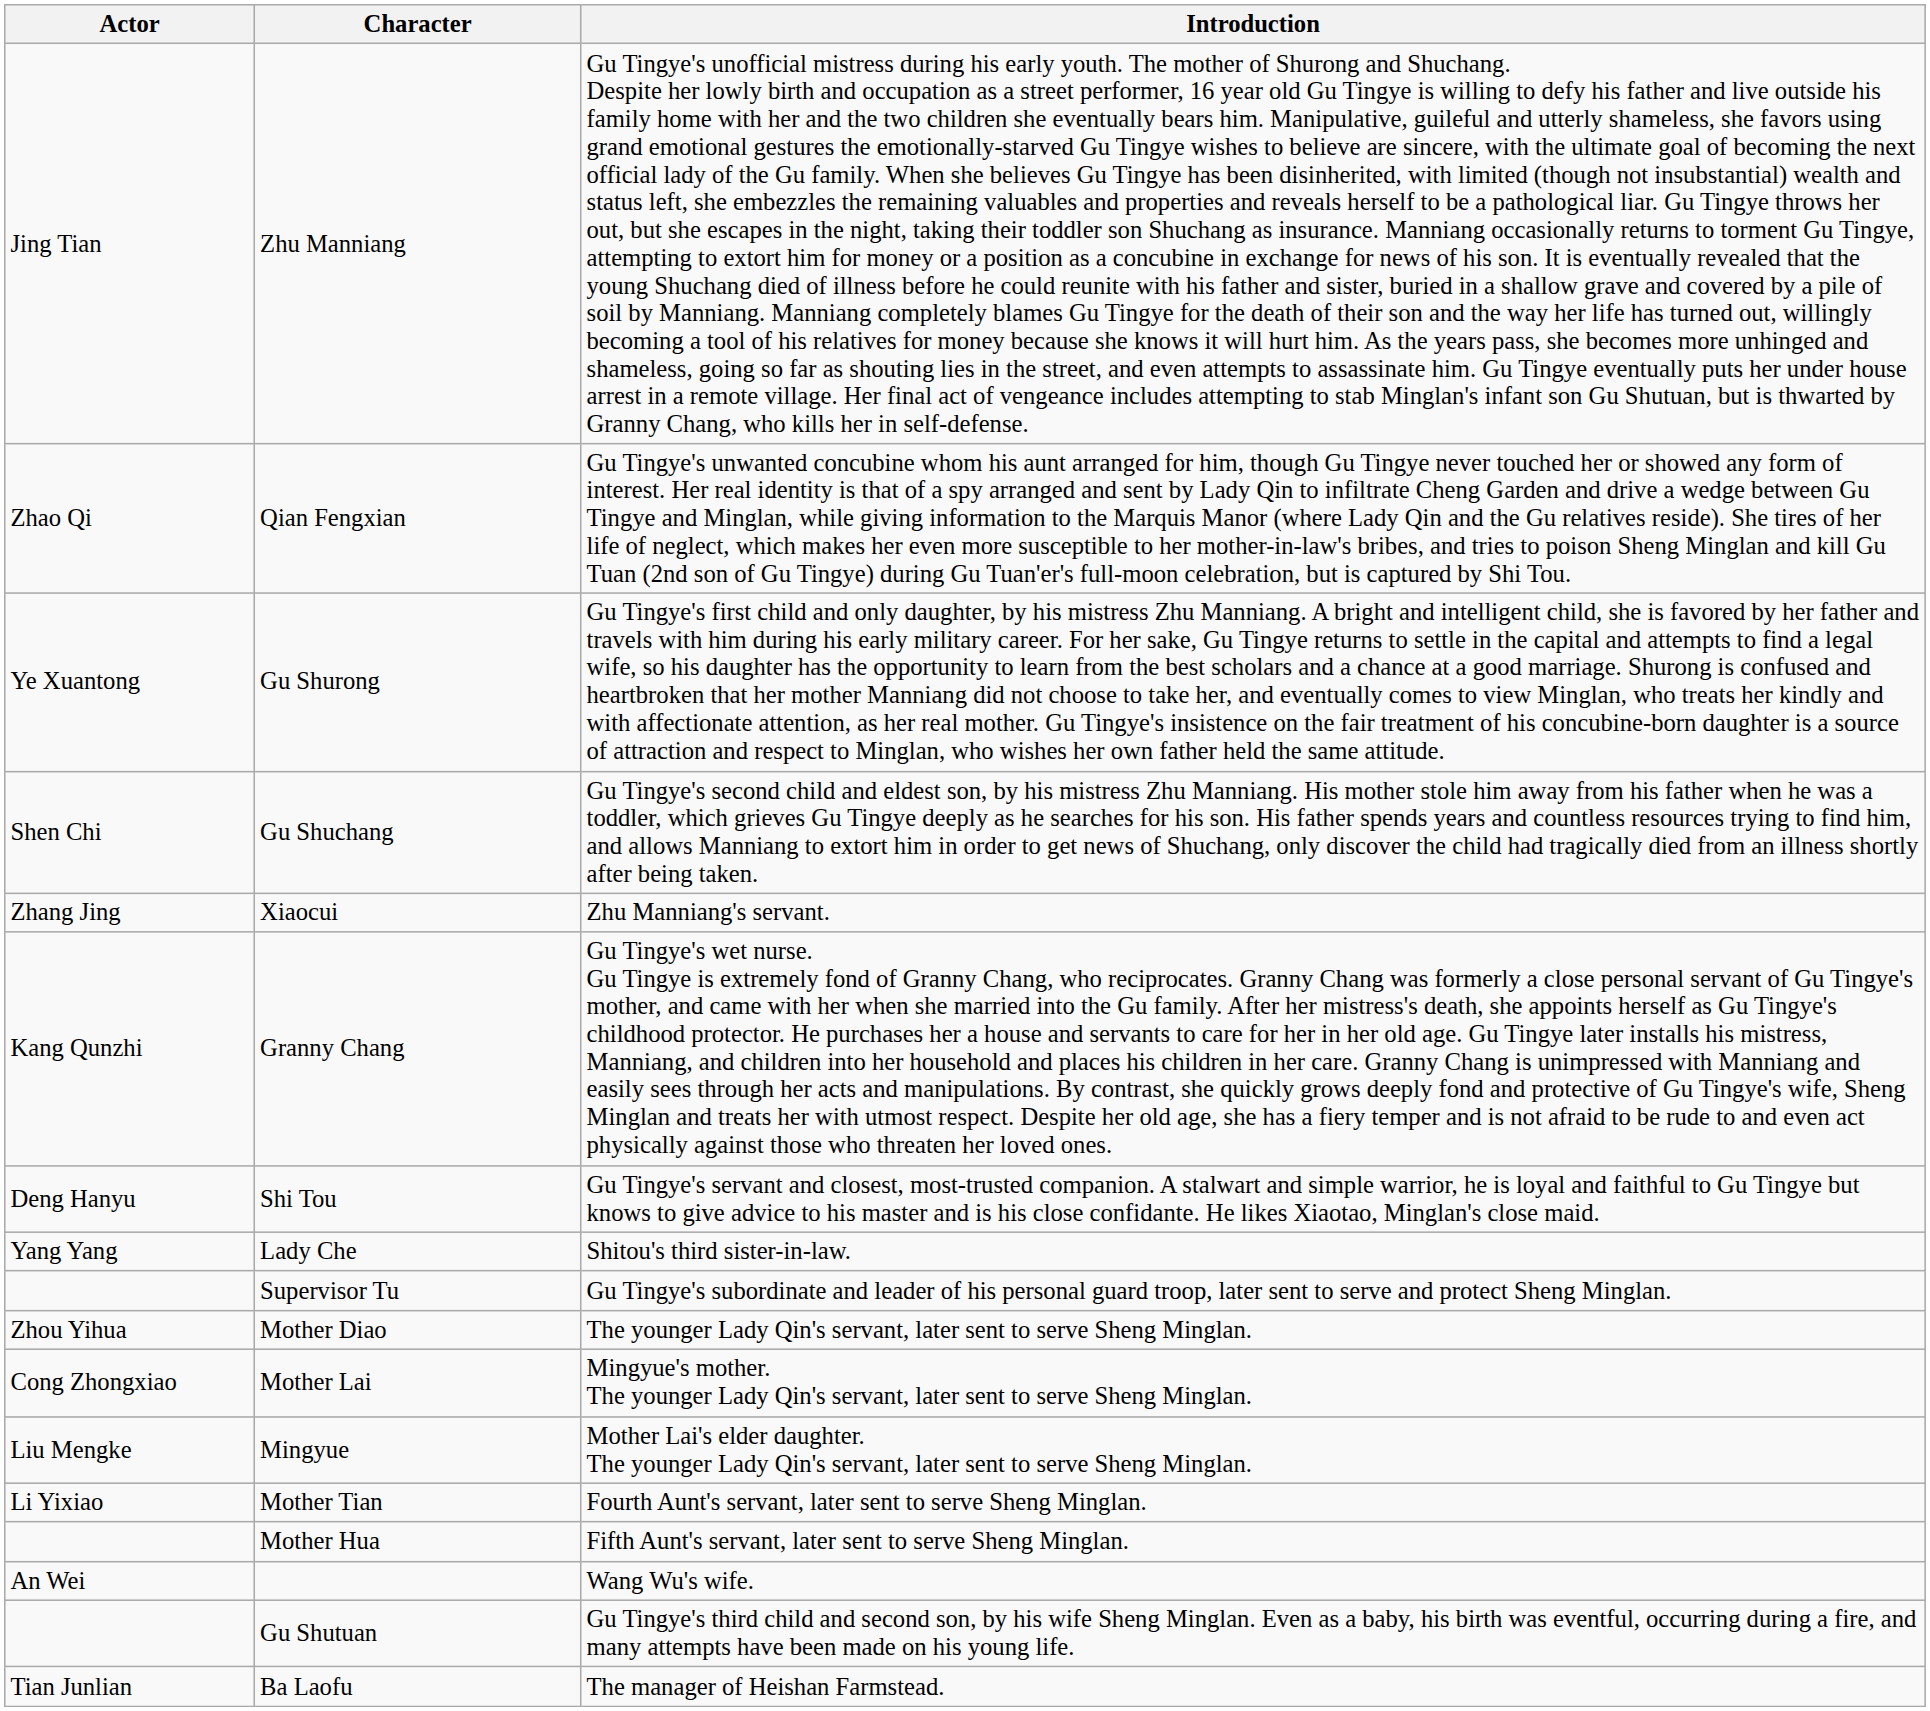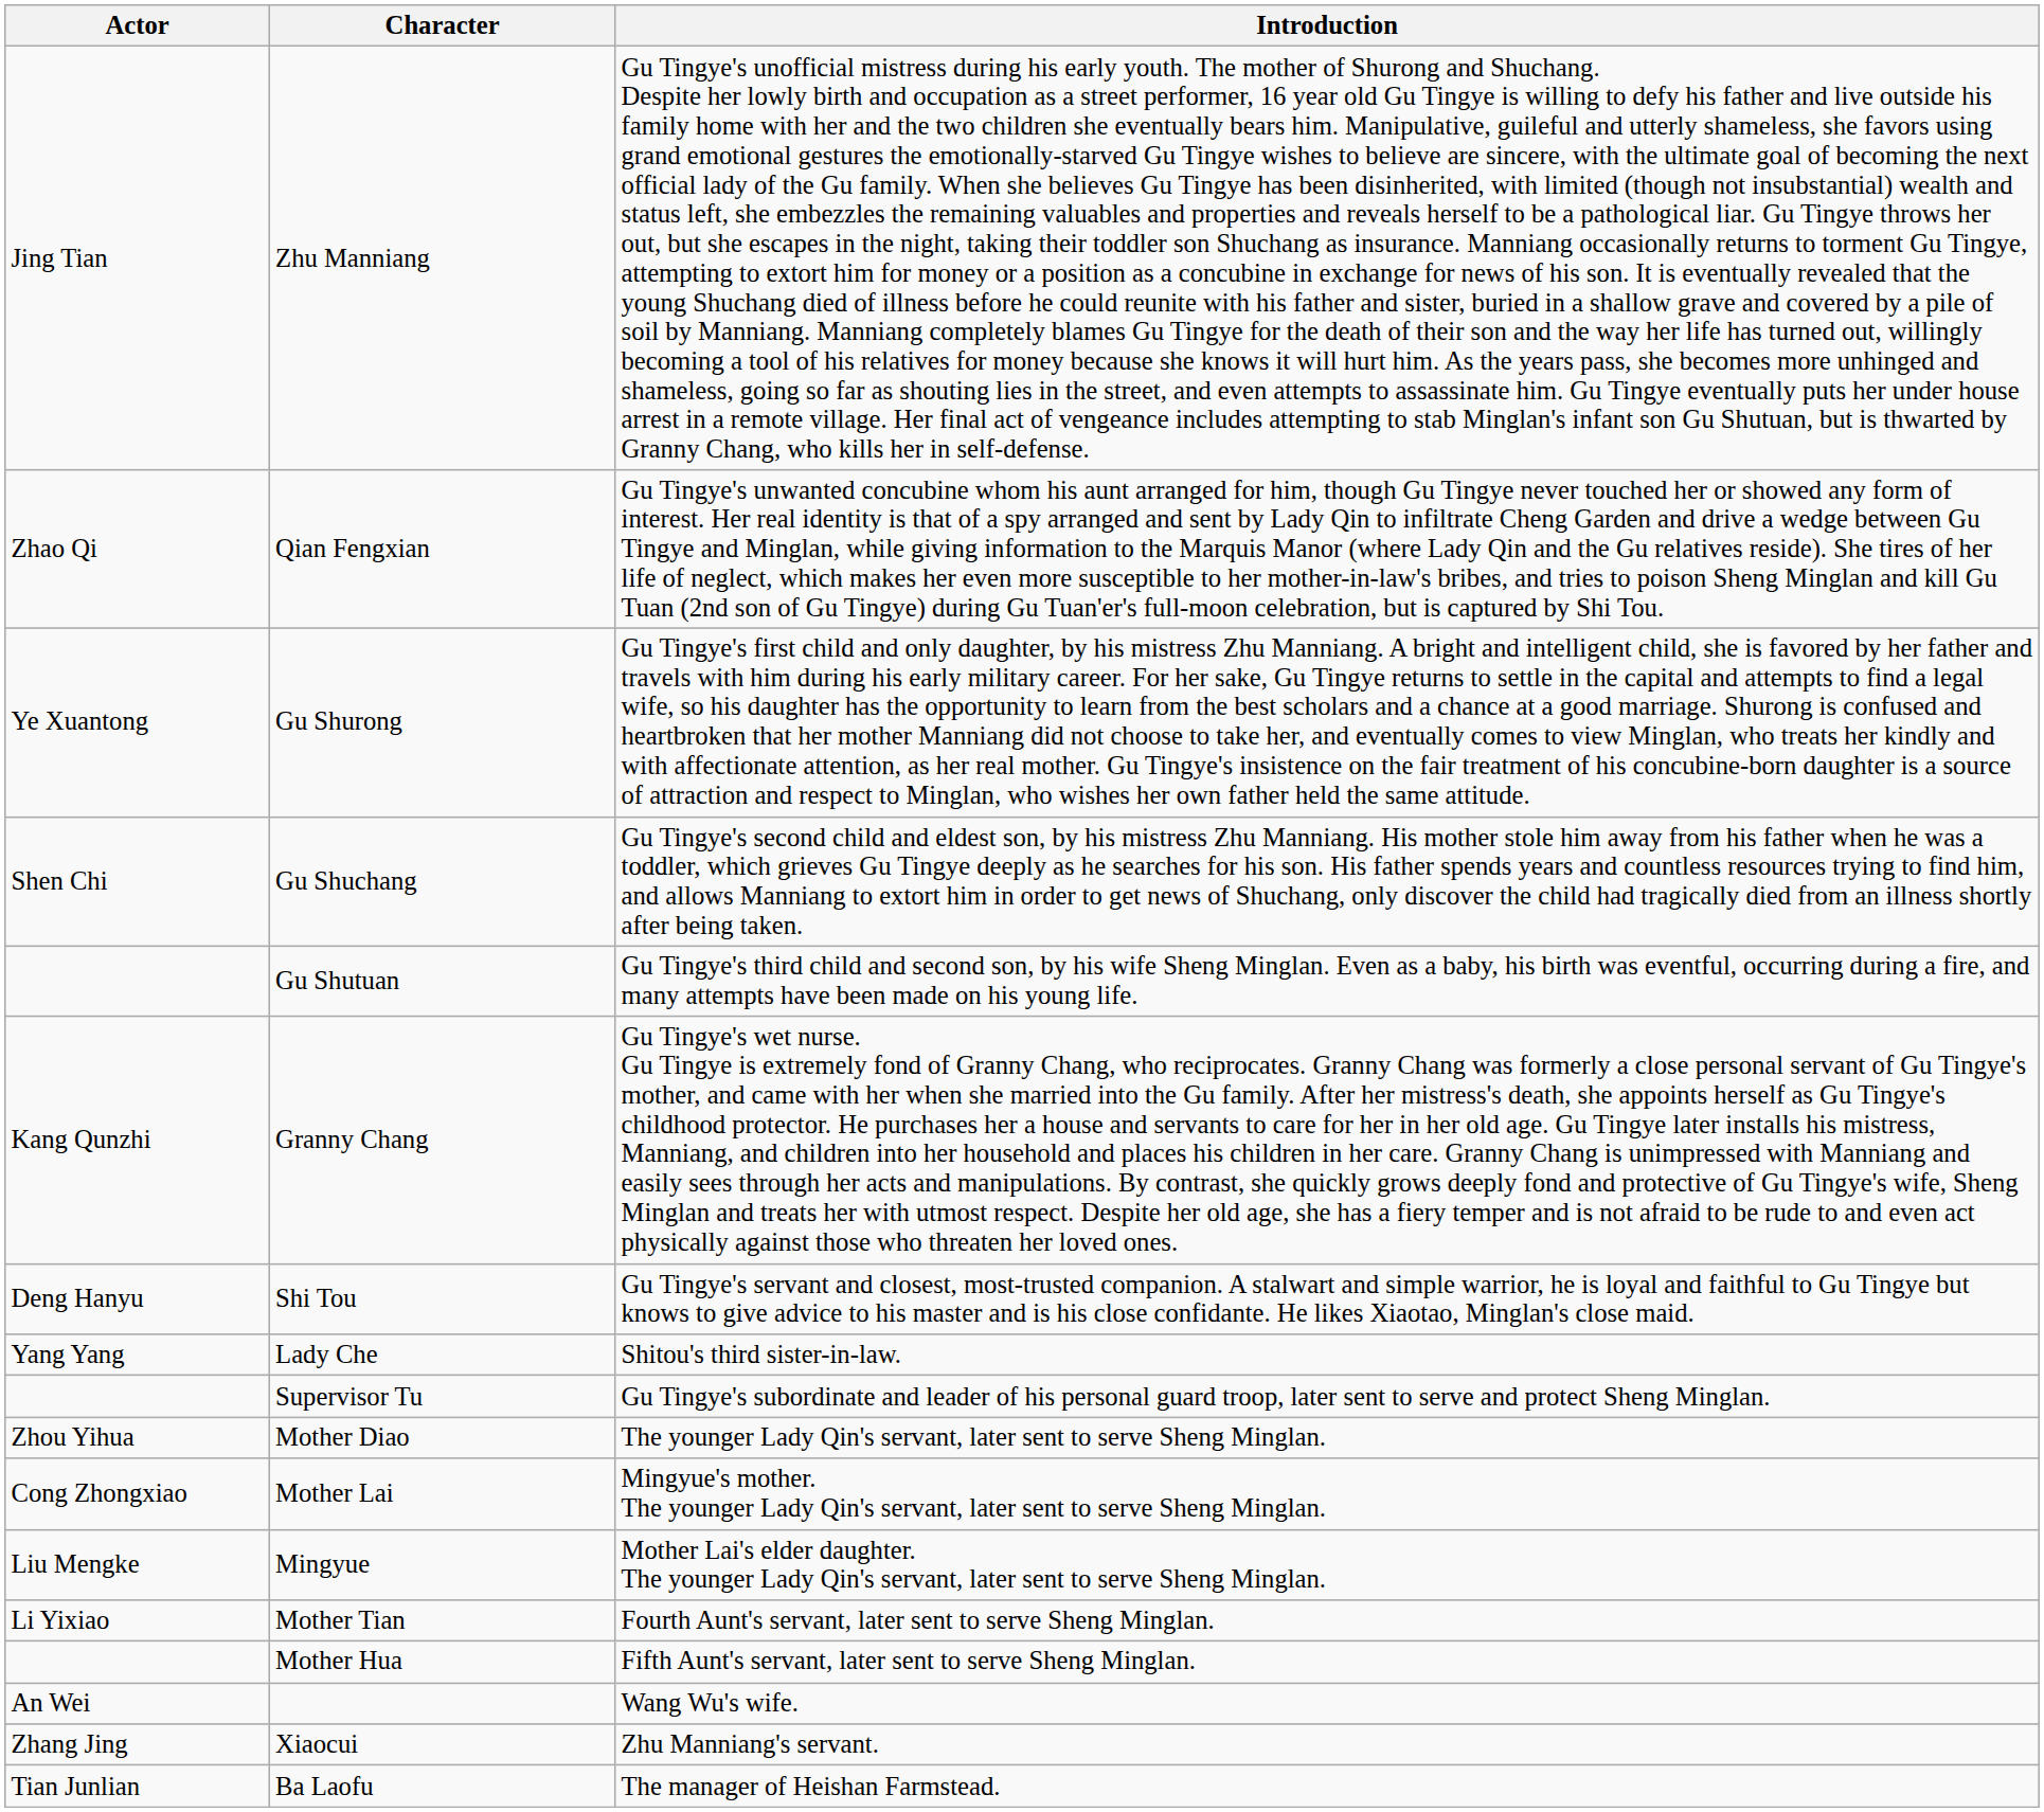 <table class="wikitable">
 <tr>
 <th style="width:13%">Actor</th>
 <th style="width:17%">Character</th>
 <th>Introduction</th>
 </tr>
 <tr>
 <td>Jing Tian</td>
 <td>Zhu Manniang</td>
 <td>Gu Tingye's unofficial mistress during his early youth. The mother of Shurong and Shuchang.<br>Despite her lowly birth and occupation as a street performer, 16 year old Gu Tingye is willing to defy his father and live outside his family home with her and the two children she eventually bears him. Manipulative, guileful and utterly shameless, she favors using grand emotional gestures the emotionally-starved Gu Tingye wishes to believe are sincere, with the ultimate goal of becoming the next official lady of the Gu family. When she believes Gu Tingye has been disinherited, with limited (though not insubstantial) wealth and status left, she embezzles the remaining valuables and properties and reveals herself to be a pathological liar. Gu Tingye throws her out, but she escapes in the night, taking their toddler son Shuchang as insurance. Manniang occasionally returns to torment Gu Tingye, attempting to extort him for money or a position as a concubine in exchange for news of his son. It is eventually revealed that the young Shuchang died of illness before he could reunite with his father and sister, buried in a shallow grave and covered by a pile of soil by Manniang. Manniang completely blames Gu Tingye for the death of their son and the way her life has turned out, willingly becoming a tool of his relatives for money because she knows it will hurt him. As the years pass, she becomes more unhinged and shameless, going so far as shouting lies in the street, and even attempts to assassinate him. Gu Tingye eventually puts her under house arrest in a remote village. Her final act of vengeance includes attempting to stab Minglan's infant son Gu Shutuan, but is thwarted by Granny Chang, who kills her in self-defense.</td>
 </tr>
 <tr>
 <td>Zhao Qi</td>
 <td>Qian Fengxian</td>
 <td>Gu Tingye's unwanted concubine whom his aunt arranged for him, though Gu Tingye never touched her or showed any form of interest. Her real identity is that of a spy arranged and sent by Lady Qin to infiltrate Cheng Garden and drive a wedge between Gu Tingye and Minglan, while giving information to the Marquis Manor (where Lady Qin and the Gu relatives reside). She tires of her life of neglect, which makes her even more susceptible to her mother-in-law's bribes, and tries to poison Sheng Minglan and kill Gu Tuan (2nd son of Gu Tingye) during Gu Tuan'er's full-moon celebration, but is captured by Shi Tou.</td>
 </tr>
 <tr>
 <td>Ye Xuantong</td>
 <td>Gu Shurong</td>
 <td>Gu Tingye's first child and only daughter, by his mistress Zhu Manniang. A bright and intelligent child, she is favored by her father and travels with him during his early military career. For her sake, Gu Tingye returns to settle in the capital and attempts to find a legal wife, so his daughter has the opportunity to learn from the best scholars and a chance at a good marriage. Shurong is confused and heartbroken that her mother Manniang did not choose to take her, and eventually comes to view Minglan, who treats her kindly and with affectionate attention, as her real mother. Gu Tingye's insistence on the fair treatment of his concubine-born daughter is a source of attraction and respect to Minglan, who wishes her own father held the same attitude.</td>
 </tr>
 <tr>
 <td>Shen Chi</td>
 <td>Gu Shuchang</td>
 <td>Gu Tingye's second child and eldest son, by his mistress Zhu Manniang. His mother stole him away from his father when he was a toddler, which grieves Gu Tingye deeply as he searches for his son. His father spends years and countless resources trying to find him, and allows Manniang to extort him in order to get news of Shuchang, only discover the child had tragically died from an illness shortly after being taken.</td>
 </tr>
 <tr>
-<td>Zhang Jing</td>
-<td>Xiaocui</td>
-<td>Zhu Manniang's servant.</td>
+<td></td>
+<td>Gu Shutuan</td>
+<td>Gu Tingye's third child and second son, by his wife Sheng Minglan. Even as a baby, his birth was eventful, occurring during a fire, and many attempts have been made on his young life.</td>
 </tr>
 <tr>
 <td>Kang Qunzhi</td>
 <td>Granny Chang</td>
 <td>Gu Tingye's wet nurse.<br>Gu Tingye is extremely fond of Granny Chang, who reciprocates. Granny Chang was formerly a close personal servant of Gu Tingye's mother, and came with her when she married into the Gu family. After her mistress's death, she appoints herself as Gu Tingye's childhood protector. He purchases her a house and servants to care for her in her old age. Gu Tingye later installs his mistress, Manniang, and children into her household and places his children in her care. Granny Chang is unimpressed with Manniang and easily sees through her acts and manipulations. By contrast, she quickly grows deeply fond and protective of Gu Tingye's wife, Sheng Minglan and treats her with utmost respect. Despite her old age, she has a fiery temper and is not afraid to be rude to and even act physically against those who threaten her loved ones.</td>
 </tr>
 <tr>
 <td>Deng Hanyu</td>
 <td>Shi Tou</td>
 <td>Gu Tingye's servant and closest, most-trusted companion. A stalwart and simple warrior, he is loyal and faithful to Gu Tingye but knows to give advice to his master and is his close confidante. He likes Xiaotao, Minglan's close maid.</td>
 </tr>
 <tr>
 <td>Yang Yang</td>
 <td>Lady Che</td>
 <td>Shitou's third sister-in-law.</td>
 </tr>
 <tr>
 <td></td>
 <td>Supervisor Tu</td>
 <td>Gu Tingye's subordinate and leader of his personal guard troop, later sent to serve and protect Sheng Minglan.</td>
 </tr>
 <tr>
 <td>Zhou Yihua</td>
 <td>Mother Diao</td>
 <td>The younger Lady Qin's servant, later sent to serve Sheng Minglan.</td>
 </tr>
 <tr>
 <td>Cong Zhongxiao</td>
 <td>Mother Lai</td>
 <td>Mingyue's mother.<br> The younger Lady Qin's servant, later sent to serve Sheng Minglan.</td>
 </tr>
 <tr>
 <td>Liu Mengke</td>
 <td>Mingyue</td>
 <td>Mother Lai's elder daughter.<br> The younger Lady Qin's servant, later sent to serve Sheng Minglan.</td>
 </tr>
 <tr>
 <td>Li Yixiao</td>
 <td>Mother Tian</td>
 <td>Fourth Aunt's servant, later sent to serve Sheng Minglan.</td>
 </tr>
 <tr>
 <td></td>
 <td>Mother Hua</td>
 <td>Fifth Aunt's servant, later sent to serve Sheng Minglan.</td>
 </tr>
 <tr>
 <td>An Wei</td>
 <td></td>
 <td>Wang Wu's wife.</td>
 </tr>
 <tr>
-<td></td>
-<td>Gu Shutuan</td>
-<td>Gu Tingye's third child and second son, by his wife Sheng Minglan. Even as a baby, his birth was eventful, occurring during a fire, and many attempts have been made on his young life.</td>
+<td>Zhang Jing</td>
+<td>Xiaocui</td>
+<td>Zhu Manniang's servant.</td>
 </tr>
 <tr>
 <td>Tian Junlian</td>
 <td>Ba Laofu</td>
 <td>The manager of Heishan Farmstead.</td>
 </tr>
 </table>
